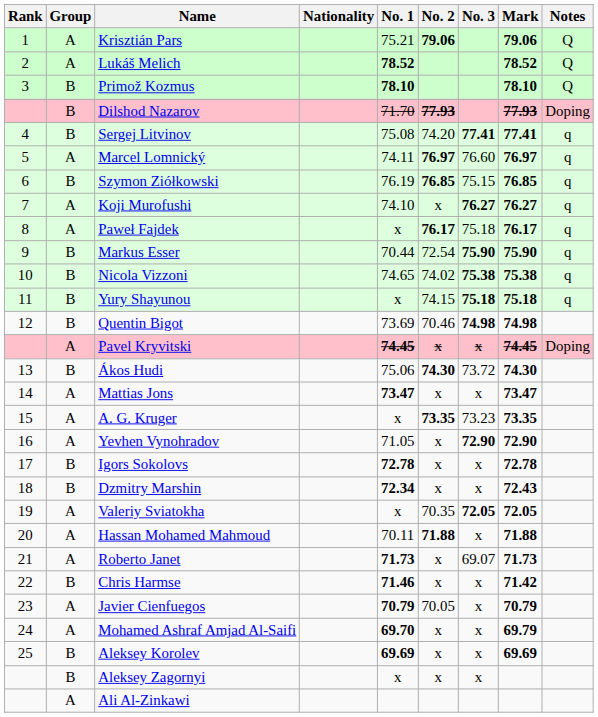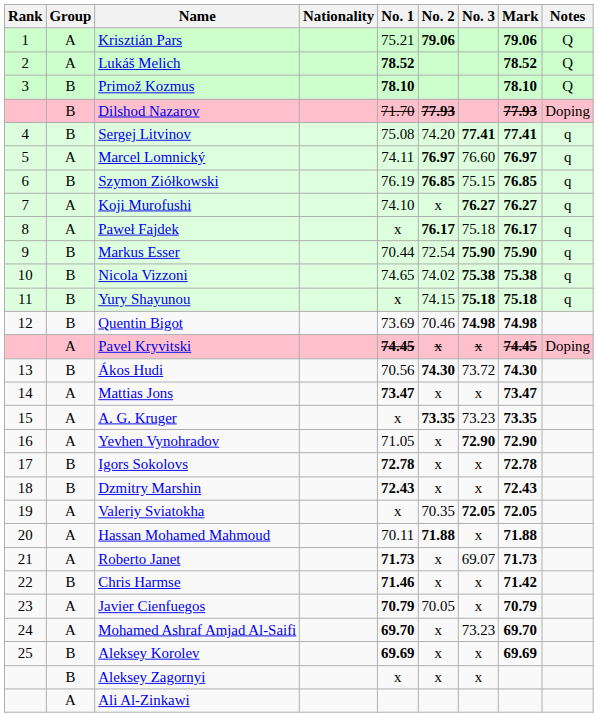 <table class="wikitable sortable" style="text-align:center">
 <tr>
 <th>Rank</th>
 <th>Group</th>
 <th>Name</th>
 <th>Nationality</th>
 <th>No. 1</th>
 <th>No. 2</th>
 <th>No. 3</th>
 <th>Mark</th>
 <th>Notes</th>
 </tr>
 <tr bgcolor=ccffcc>
 <td>1</td>
 <td>A</td>
 <td align=left><a href='#'>Krisztián Pars</a></td>
 <td align=left></td>
 <td>75.21</td>
 <td><strong>79.06</strong></td>
 <td></td>
 <td><strong>79.06</strong></td>
 <td>Q</td>
 </tr>
 <tr bgcolor=ccffcc>
 <td>2</td>
 <td>A</td>
 <td align=left><a href='#'>Lukáš Melich</a></td>
 <td align=left></td>
 <td><strong>78.52</strong></td>
 <td></td>
 <td></td>
 <td><strong>78.52</strong></td>
 <td>Q</td>
 </tr>
 <tr bgcolor=ccffcc>
 <td>3</td>
 <td>B</td>
 <td align=left><a href='#'>Primož Kozmus</a></td>
 <td align=left></td>
 <td><strong>78.10</strong></td>
 <td></td>
 <td></td>
 <td><strong>78.10</strong></td>
 <td>Q</td>
 </tr>
 <tr bgcolor=pink>
 <td></td>
 <td>B</td>
 <td align=left><a href='#'>Dilshod Nazarov</a></td>
 <td align=left></td>
 <td><s> 71.70</s></td>
 <td><s><strong>77.93</strong></s></td>
 <td></td>
 <td><s><strong>77.93</strong></s></td>
 <td>Doping</td>
 </tr>
 <tr bgcolor=ddffdd>
 <td>4</td>
 <td>B</td>
 <td align=left><a href='#'>Sergej Litvinov</a></td>
 <td align=left></td>
 <td>75.08</td>
 <td>74.20</td>
 <td><strong>77.41</strong></td>
 <td><strong>77.41</strong></td>
 <td>q</td>
 </tr>
 <tr bgcolor=ddffdd>
 <td>5</td>
 <td>A</td>
 <td align=left><a href='#'>Marcel Lomnický</a></td>
 <td align=left></td>
 <td>74.11</td>
 <td><strong>76.97</strong></td>
 <td>76.60</td>
 <td><strong>76.97</strong></td>
 <td>q</td>
 </tr>
 <tr bgcolor=ddffdd>
 <td>6</td>
 <td>B</td>
 <td align=left><a href='#'>Szymon Ziółkowski</a></td>
 <td align=left></td>
 <td>76.19</td>
 <td><strong>76.85</strong></td>
 <td>75.15</td>
 <td><strong>76.85</strong></td>
 <td>q</td>
 </tr>
 <tr bgcolor=ddffdd>
 <td>7</td>
 <td>A</td>
 <td align=left><a href='#'>Koji Murofushi</a></td>
 <td align=left></td>
 <td>74.10</td>
 <td>x</td>
 <td><strong>76.27</strong></td>
 <td><strong>76.27</strong></td>
 <td>q</td>
 </tr>
 <tr bgcolor=ddffdd>
 <td>8</td>
 <td>A</td>
 <td align=left><a href='#'>Paweł Fajdek</a></td>
 <td align=left></td>
 <td>x</td>
 <td><strong>76.17</strong></td>
 <td>75.18</td>
 <td><strong>76.17</strong></td>
 <td>q</td>
 </tr>
 <tr bgcolor=ddffdd>
 <td>9</td>
 <td>B</td>
 <td align=left><a href='#'>Markus Esser</a></td>
 <td align=left></td>
 <td>70.44</td>
 <td>72.54</td>
 <td><strong>75.90</strong></td>
 <td><strong>75.90</strong></td>
 <td>q</td>
 </tr>
 <tr bgcolor=ddffdd>
 <td>10</td>
 <td>B</td>
 <td align=left><a href='#'>Nicola Vizzoni</a></td>
 <td align=left></td>
 <td>74.65</td>
 <td>74.02</td>
 <td><strong>75.38</strong></td>
 <td><strong>75.38</strong></td>
 <td>q</td>
 </tr>
 <tr bgcolor=ddffdd>
 <td>11</td>
 <td>B</td>
 <td align=left><a href='#'>Yury Shayunou</a></td>
 <td align=left></td>
 <td>x</td>
 <td>74.15</td>
 <td><strong>75.18</strong></td>
 <td><strong>75.18</strong></td>
 <td>q</td>
 </tr>
 <tr>
 <td>12</td>
 <td>B</td>
 <td align=left><a href='#'>Quentin Bigot</a></td>
 <td align=left></td>
 <td>73.69</td>
 <td>70.46</td>
 <td><strong>74.98</strong></td>
 <td><strong>74.98</strong></td>
 <td></td>
 </tr>
 <tr bgcolor=pink>
 <td></td>
 <td>A</td>
 <td align=left><a href='#'>Pavel Kryvitski</a></td>
 <td align=left></td>
 <td><s><strong>74.45</strong> </s></td>
 <td><s>x </s></td>
 <td><s>x </s></td>
 <td><s><strong>74.45</strong> </s></td>
 <td>Doping</td>
 </tr>
 <tr>
 <td>13</td>
 <td>B</td>
 <td align=left><a href='#'>Ákos Hudi</a></td>
 <td align=left></td>
-<td>75.06</td>
+<td>70.56</td>
 <td><strong>74.30</strong></td>
 <td>73.72</td>
 <td><strong>74.30</strong></td>
 <td></td>
 </tr>
 <tr>
 <td>14</td>
 <td>A</td>
 <td align=left><a href='#'>Mattias Jons</a></td>
 <td align=left></td>
 <td><strong>73.47</strong></td>
 <td>x</td>
 <td>x</td>
 <td><strong>73.47</strong></td>
 <td></td>
 </tr>
 <tr>
 <td>15</td>
 <td>A</td>
 <td align=left><a href='#'>A. G. Kruger</a></td>
 <td align=left></td>
 <td>x</td>
 <td><strong>73.35</strong></td>
 <td>73.23</td>
 <td><strong>73.35</strong></td>
 <td></td>
 </tr>
 <tr>
 <td>16</td>
 <td>A</td>
 <td align=left><a href='#'>Yevhen Vynohradov</a></td>
 <td align=left></td>
 <td>71.05</td>
 <td>x</td>
 <td><strong>72.90</strong></td>
 <td><strong>72.90</strong></td>
 <td></td>
 </tr>
 <tr>
 <td>17</td>
 <td>B</td>
 <td align=left><a href='#'>Igors Sokolovs</a></td>
 <td align=left></td>
 <td><strong>72.78</strong></td>
 <td>x</td>
 <td>x</td>
 <td><strong>72.78</strong></td>
 <td></td>
 </tr>
 <tr>
 <td>18</td>
 <td>B</td>
 <td align=left><a href='#'>Dzmitry Marshin</a></td>
 <td align=left></td>
-<td><strong>72.34</strong></td>
+<td><strong>72.43</strong></td>
 <td>x</td>
 <td>x</td>
 <td><strong>72.43</strong></td>
 <td></td>
 </tr>
 <tr>
 <td>19</td>
 <td>A</td>
 <td align=left><a href='#'>Valeriy Sviatokha</a></td>
 <td align=left></td>
 <td>x</td>
 <td>70.35</td>
 <td><strong>72.05</strong></td>
 <td><strong>72.05</strong></td>
 <td></td>
 </tr>
 <tr>
 <td>20</td>
 <td>A</td>
 <td align=left><a href='#'>Hassan Mohamed Mahmoud</a></td>
 <td align=left></td>
 <td>70.11</td>
 <td><strong>71.88</strong></td>
 <td>x</td>
 <td><strong>71.88</strong></td>
 <td></td>
 </tr>
 <tr>
 <td>21</td>
 <td>A</td>
 <td align=left><a href='#'>Roberto Janet</a></td>
 <td align=left></td>
 <td><strong>71.73</strong></td>
 <td>x</td>
 <td>69.07</td>
 <td><strong>71.73</strong></td>
 <td></td>
 </tr>
 <tr>
 <td>22</td>
 <td>B</td>
 <td align=left><a href='#'>Chris Harmse</a></td>
 <td align=left></td>
 <td><strong>71.46</strong></td>
 <td>x</td>
 <td>x</td>
 <td><strong>71.42</strong></td>
 <td></td>
 </tr>
 <tr>
 <td>23</td>
 <td>A</td>
 <td align=left><a href='#'>Javier Cienfuegos</a></td>
 <td align=left></td>
 <td><strong>70.79</strong></td>
 <td>70.05</td>
 <td>x</td>
 <td><strong>70.79</strong></td>
 <td></td>
 </tr>
 <tr>
 <td>24</td>
 <td>A</td>
 <td align=left><a href='#'>Mohamed Ashraf Amjad Al-Saifi</a></td>
 <td align=left></td>
 <td><strong>69.70</strong></td>
 <td>x</td>
-<td>x</td>
-<td><strong>69.79</strong></td>
+<td>73.23</td>
+<td><strong>69.70</strong></td>
 <td></td>
 </tr>
 <tr>
 <td>25</td>
 <td>B</td>
 <td align=left><a href='#'>Aleksey Korolev</a></td>
 <td align=left></td>
 <td><strong>69.69</strong></td>
 <td>x</td>
 <td>x</td>
 <td><strong>69.69</strong></td>
 <td></td>
 </tr>
 <tr>
 <td></td>
 <td>B</td>
 <td align=left><a href='#'>Aleksey Zagornyi</a></td>
 <td align=left></td>
 <td>x</td>
 <td>x</td>
 <td>x</td>
 <td><strong></strong></td>
 <td></td>
 </tr>
 <tr>
 <td></td>
 <td>A</td>
 <td align=left><a href='#'>Ali Al-Zinkawi</a></td>
 <td align=left></td>
 <td></td>
 <td></td>
 <td></td>
 <td><strong></strong></td>
 <td></td>
 </tr>
 </table>
